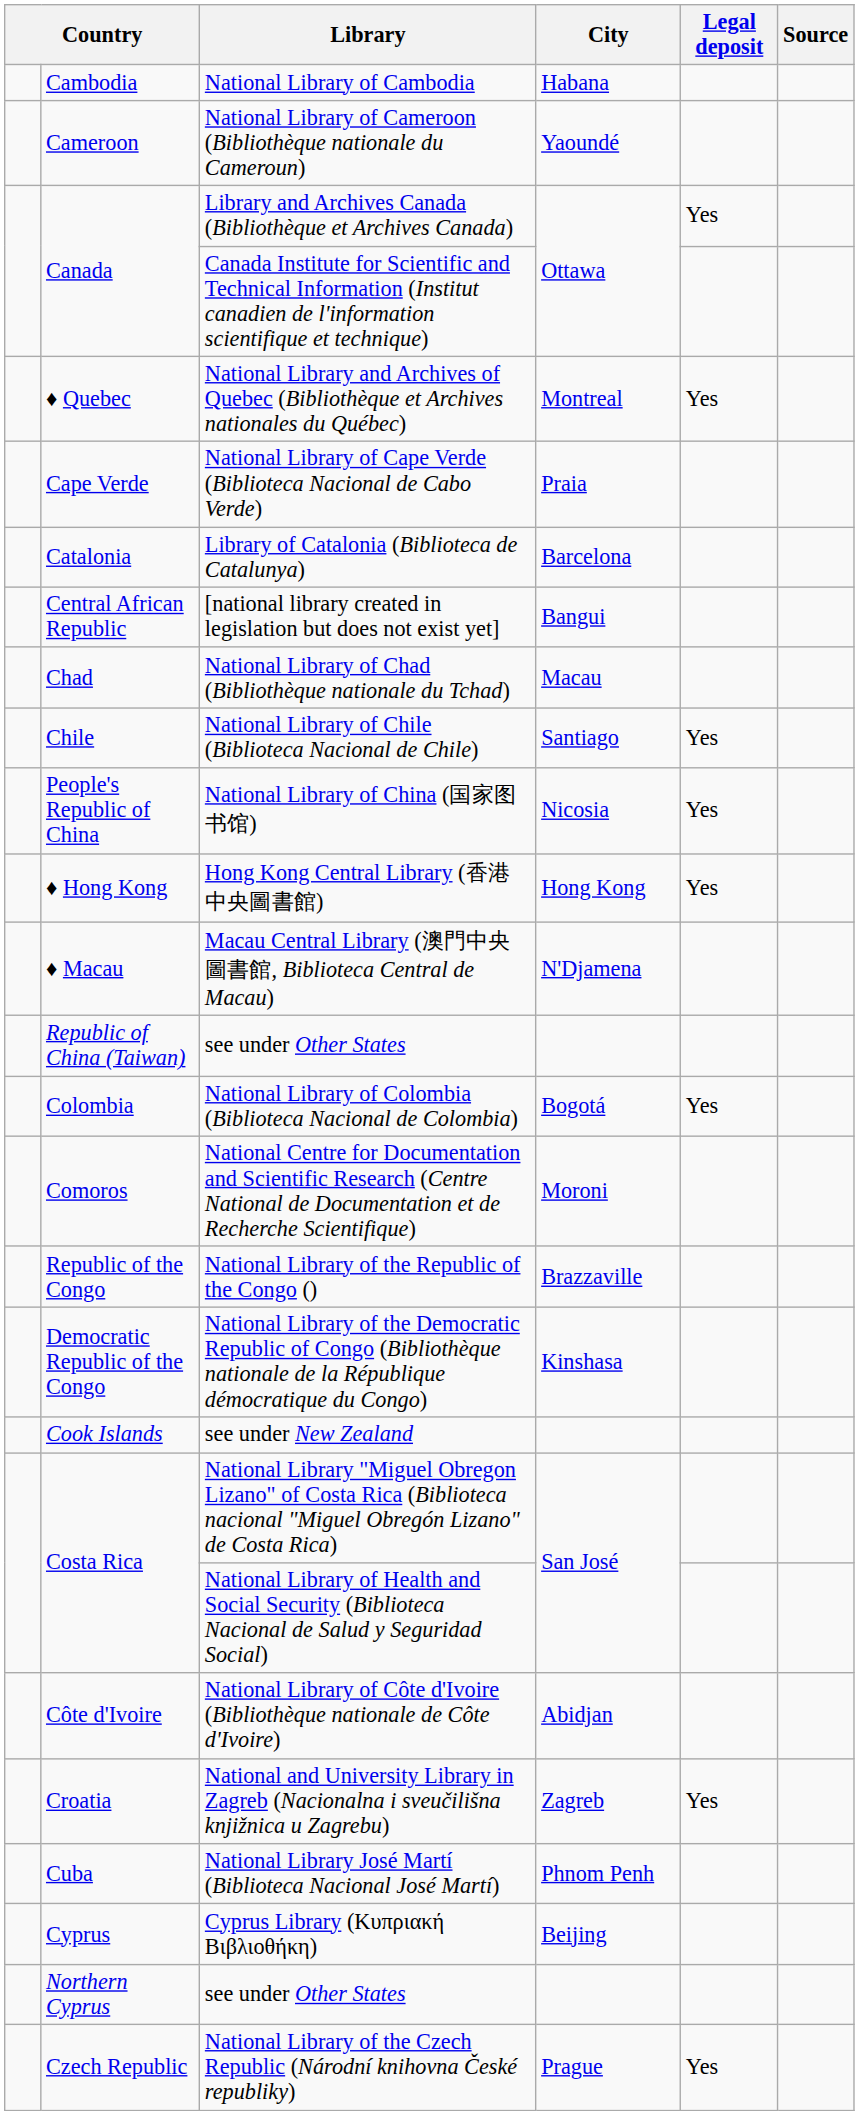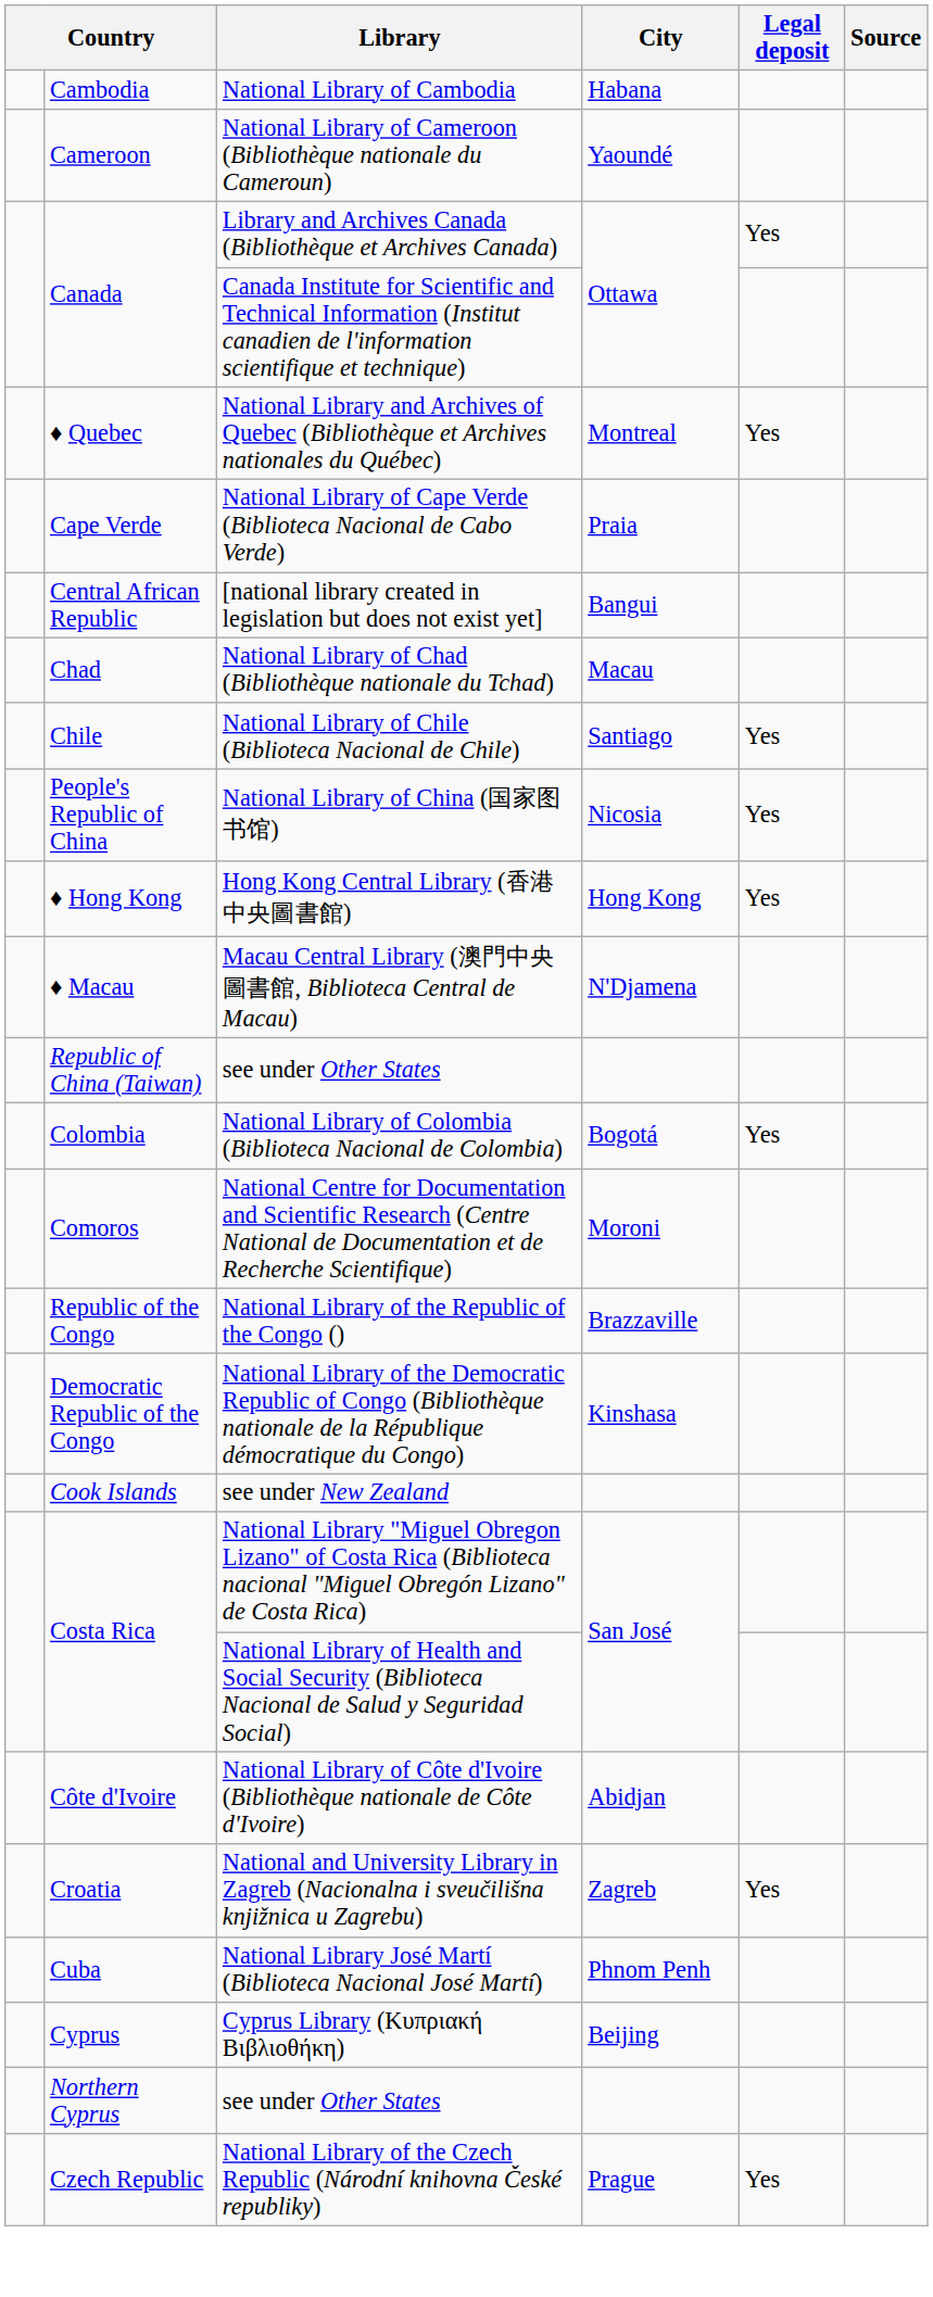 <table class="wikitable" style="width:98%">
 <tr>
 <th colspan=2 style="width:25%">Country</th>
 <th style="width:45%">Library</th>
 <th style="width:18%">City</th>
 <th style="width:12%"><a href='#'>Legal deposit</a></th>
 <th style="width:12%">Source</th>
 </tr>
 <tr>
 <td style="width:5%"></td>
 <td><a href='#'>Cambodia</a></td>
 <td><a href='#'>National Library of Cambodia</a></td>
 <td><a href='#'>Habana</a></td>
 <td></td>
 <td align="right"></td>
 </tr>
 <tr>
 <td></td>
 <td><a href='#'>Cameroon</a></td>
 <td><a href='#'>National Library of Cameroon</a> (<em>Bibliothèque nationale du Cameroun</em>)</td>
 <td><a href='#'>Yaoundé</a></td>
 <td></td>
 <td align="right"></td>
 </tr>
 <tr>
 <td rowspan="2"></td>
 <td rowspan="2"><a href='#'>Canada</a></td>
 <td><a href='#'>Library and Archives Canada</a> (<em>Bibliothèque et Archives Canada</em>)</td>
 <td rowspan="2"><a href='#'>Ottawa</a></td>
 <td>Yes</td>
 <td align="right"></td>
 </tr>
 <tr>
 <td><a href='#'>Canada Institute for Scientific and Technical Information</a> (<em>Institut canadien de l'information scientifique et technique</em>)</td>
 <td></td>
 <td align="right"></td>
 </tr>
 <tr>
 <td></td>
 <td>♦ <a href='#'>Quebec</a></td>
 <td><a href='#'>National Library and Archives of Quebec</a> (<em>Bibliothèque et Archives nationales du Québec</em>)</td>
 <td><a href='#'>Montreal</a></td>
 <td>Yes</td>
 <td align="right"></td>
 </tr>
 <tr>
 <td></td>
 <td><a href='#'>Cape Verde</a></td>
 <td><a href='#'>National Library of Cape Verde</a> (<em>Biblioteca Nacional de Cabo Verde</em>)</td>
 <td><a href='#'>Praia</a></td>
-<td></td>
-<td align="right"></td>
-</tr>
-<tr>
-<td></td>
-<td><a href='#'>Catalonia</a></td>
-<td><a href='#'>Library of Catalonia</a> (<em>Biblioteca de Catalunya</em>)</td>
-<td><a href='#'>Barcelona</a></td>
 <td></td>
 <td align="right"></td>
 </tr>
 <tr>
 <td></td>
 <td><a href='#'>Central African Republic</a></td>
 <td>[national library created in legislation but does not exist yet]</td>
 <td><a href='#'>Bangui</a></td>
 <td></td>
 <td align="right"></td>
 </tr>
 <tr>
 <td style="width:5%"></td>
 <td><a href='#'>Chad</a></td>
 <td><a href='#'>National Library of Chad</a> (<em>Bibliothèque nationale du Tchad</em>)</td>
 <td><a href='#'>Macau</a></td>
 <td></td>
 <td align="right"></td>
 </tr>
 <tr>
 <td></td>
 <td><a href='#'>Chile</a></td>
 <td><a href='#'>National Library of Chile</a> (<em>Biblioteca Nacional de Chile</em>)</td>
 <td><a href='#'>Santiago</a></td>
 <td>Yes</td>
 <td align="right"></td>
 </tr>
 <tr>
 <td></td>
 <td><a href='#'>People's Republic of China</a></td>
 <td><a href='#'>National Library of China</a> (国家图书馆)</td>
 <td><a href='#'>Nicosia</a></td>
 <td>Yes</td>
 <td align="right"></td>
 </tr>
 <tr>
 <td></td>
 <td>♦ <a href='#'>Hong Kong</a></td>
 <td><a href='#'>Hong Kong Central Library</a> (香港中央圖書館)</td>
 <td><a href='#'>Hong Kong</a></td>
 <td>Yes</td>
 <td align="right"></td>
 </tr>
 <tr>
 <td></td>
 <td>♦ <a href='#'>Macau</a></td>
 <td><a href='#'>Macau Central Library</a> (澳門中央圖書館, <em>Biblioteca Central de Macau</em>)</td>
 <td><a href='#'>N'Djamena</a></td>
 <td></td>
 <td align="right"></td>
 </tr>
 <tr>
 <td></td>
 <td><em><a href='#'>Republic of China (Taiwan)</a></em></td>
 <td> see under <em><a href='#'>Other States</a></em></td>
 <td></td>
 <td></td>
 <td></td>
 </tr>
 <tr>
 <td></td>
 <td><a href='#'>Colombia</a></td>
 <td><a href='#'>National Library of Colombia</a> (<em>Biblioteca Nacional de Colombia</em>)</td>
 <td><a href='#'>Bogotá</a></td>
 <td>Yes</td>
 <td align="right"></td>
 </tr>
 <tr>
 <td></td>
 <td><a href='#'>Comoros</a></td>
 <td><a href='#'>National Centre for Documentation and Scientific Research</a> (<em>Centre National de Documentation et de Recherche Scientifique</em>)</td>
 <td><a href='#'>Moroni</a></td>
 <td></td>
 <td align="right"></td>
 </tr>
 <tr>
 <td></td>
 <td><a href='#'>Republic of the Congo</a></td>
 <td><a href='#'>National Library of the Republic of the Congo</a> ()</td>
 <td><a href='#'>Brazzaville</a></td>
 <td></td>
 <td align="right"></td>
 </tr>
 <tr>
 <td></td>
 <td><a href='#'>Democratic Republic of the Congo</a></td>
 <td><a href='#'>National Library of the Democratic Republic of Congo</a> (<em>Bibliothèque nationale de la République démocratique du Congo</em>)</td>
 <td><a href='#'>Kinshasa</a></td>
 <td></td>
 <td align="right"></td>
 </tr>
 <tr>
 <td></td>
 <td><em><a href='#'>Cook Islands</a></em></td>
 <td> see under <em><a href='#'>New Zealand</a></em></td>
 <td></td>
 <td></td>
 <td></td>
 </tr>
 <tr>
 <td rowspan="2"></td>
 <td rowspan="2"><a href='#'>Costa Rica</a></td>
 <td><a href='#'>National Library "Miguel Obregon Lizano" of Costa Rica</a> (<em>Biblioteca nacional "Miguel Obregón Lizano" de Costa Rica</em>)</td>
 <td rowspan="2"><a href='#'>San José</a></td>
 <td></td>
 <td align="right"></td>
 </tr>
 <tr>
 <td><a href='#'>National Library of Health and Social Security</a> (<em>Biblioteca Nacional de Salud y Seguridad Social</em>)</td>
 <td></td>
 <td align="right"></td>
 </tr>
 <tr>
 <td></td>
 <td><a href='#'>Côte d'Ivoire</a></td>
 <td><a href='#'>National Library of Côte d'Ivoire</a> (<em>Bibliothèque nationale de Côte d'Ivoire</em>)</td>
 <td><a href='#'>Abidjan</a></td>
 <td></td>
 <td align="right"></td>
 </tr>
 <tr>
 <td></td>
 <td><a href='#'>Croatia</a></td>
 <td><a href='#'>National and University Library in Zagreb</a> (<em>Nacionalna i sveučilišna knjižnica u Zagrebu</em>)</td>
 <td><a href='#'>Zagreb</a></td>
 <td>Yes</td>
 <td align="right"></td>
 </tr>
 <tr>
 <td></td>
 <td><a href='#'>Cuba</a></td>
 <td><a href='#'>National Library José Martí</a> (<em>Biblioteca Nacional José Martí</em>)</td>
 <td><a href='#'>Phnom Penh</a></td>
 <td></td>
 <td align="right"></td>
 </tr>
 <tr>
 <td></td>
 <td><a href='#'>Cyprus</a></td>
 <td><a href='#'>Cyprus Library</a> (Κυπριακή Βιβλιοθήκη)</td>
 <td><a href='#'>Beijing</a></td>
 <td></td>
 <td align="right"></td>
 </tr>
 <tr>
 <td></td>
 <td><em><a href='#'>Northern Cyprus</a></em></td>
 <td> see under <em><a href='#'>Other States</a></em></td>
 <td></td>
 <td></td>
 <td></td>
 </tr>
 <tr>
 <td></td>
 <td><a href='#'>Czech Republic</a></td>
 <td><a href='#'>National Library of the Czech Republic</a> (<em>Národní knihovna České republiky</em>)</td>
 <td><a href='#'>Prague</a></td>
 <td>Yes</td>
 <td align="right"></td>
 </tr>
 </table>
